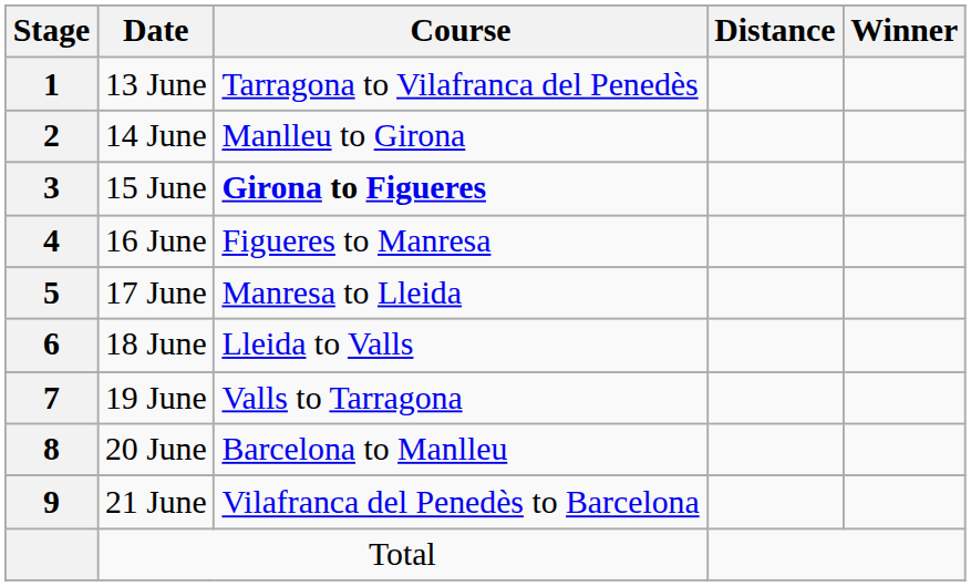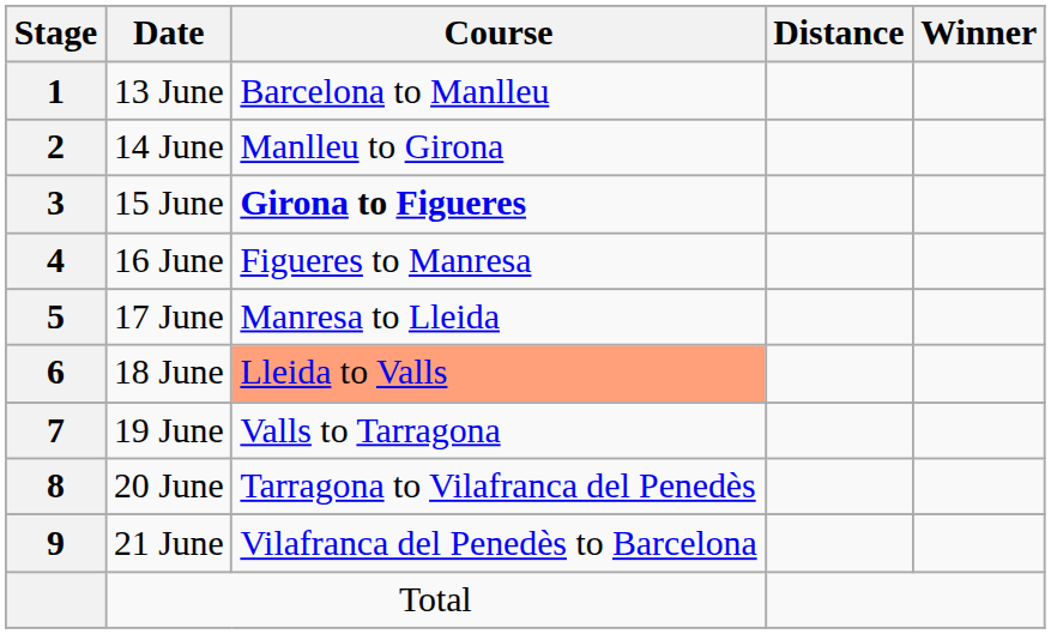 <table class="wikitable">
 <tr>
 <th scope="col">Stage</th>
 <th scope="col">Date</th>
 <th scope="col">Course</th>
 <th scope="col">Distance</th>
 <th scope="col">Winner</th>
 </tr>
 <tr>
 <th scope="row">1</th>
 <td style="text-align:right">13 June</td>
-<td><a href='#'>Tarragona</a> to <a href='#'>Vilafranca del Penedès</a></td>
+<td><a href='#'>Barcelona</a> to <a href='#'>Manlleu</a></td>
 <td style="text-align:center;"></td>
 <td></td>
 </tr>
 <tr>
 <th scope="row">2</th>
 <td style="text-align:right">14 June</td>
 <td><a href='#'>Manlleu</a> to <a href='#'>Girona</a></td>
 <td style="text-align:center;"></td>
 <td></td>
 </tr>
 <tr>
 <th scope="row">3</th>
 <td style="text-align:right">15 June</td>
 <td><strong><a href='#'>Girona</a> to <a href='#'>Figueres</a></strong></td>
 <td style="text-align:center;"></td>
 <td></td>
 </tr>
 <tr>
 <th scope="row">4</th>
 <td style="text-align:right">16 June</td>
 <td><a href='#'>Figueres</a> to <a href='#'>Manresa</a></td>
 <td style="text-align:center;"></td>
 <td></td>
 </tr>
 <tr>
 <th scope="row">5</th>
 <td style="text-align:right">17 June</td>
 <td><a href='#'>Manresa</a> to <a href='#'>Lleida</a></td>
 <td style="text-align:center;"></td>
 <td></td>
 </tr>
 <tr>
 <th scope="row">6</th>
 <td style="text-align:right">18 June</td>
-<td><a href='#'>Lleida</a> to <a href='#'>Valls</a></td>
+<td style="background: lightsalmon;"><a href='#'>Lleida</a> to <a href='#'>Valls</a></td>
 <td style="text-align:center;"></td>
 <td></td>
 </tr>
 <tr>
 <th scope="row">7</th>
 <td style="text-align:right">19 June</td>
 <td><a href='#'>Valls</a> to <a href='#'>Tarragona</a></td>
 <td style="text-align:center;"></td>
 <td></td>
 </tr>
 <tr>
 <th scope="row">8</th>
 <td style="text-align:right">20 June</td>
-<td><a href='#'>Barcelona</a> to <a href='#'>Manlleu</a></td>
+<td><a href='#'>Tarragona</a> to <a href='#'>Vilafranca del Penedès</a></td>
 <td style="text-align:center;"></td>
 <td></td>
 </tr>
 <tr>
 <th scope="row">9</th>
 <td style="text-align:right">21 June</td>
 <td><a href='#'>Vilafranca del Penedès</a> to <a href='#'>Barcelona</a></td>
 <td style="text-align:center;"></td>
 <td></td>
 </tr>
 <tr>
 <th scope="row"></th>
 <td colspan="2" style="text-align:center">Total</td>
 <td colspan="5" style="text-align:center"></td>
 </tr>
 </table>
